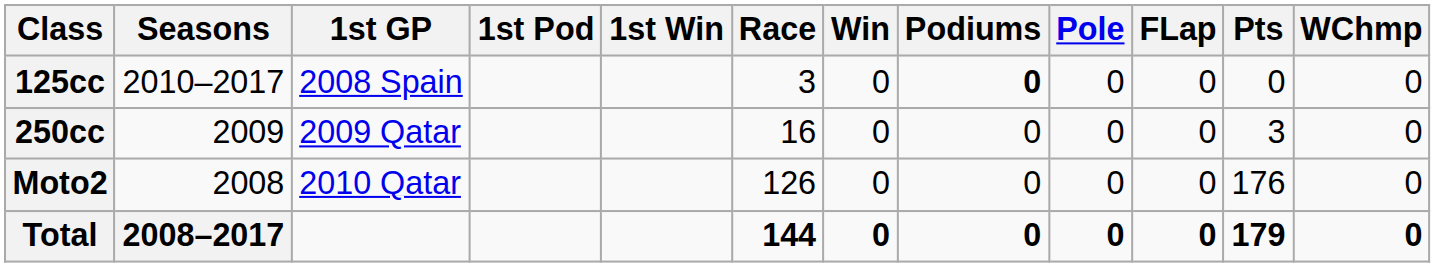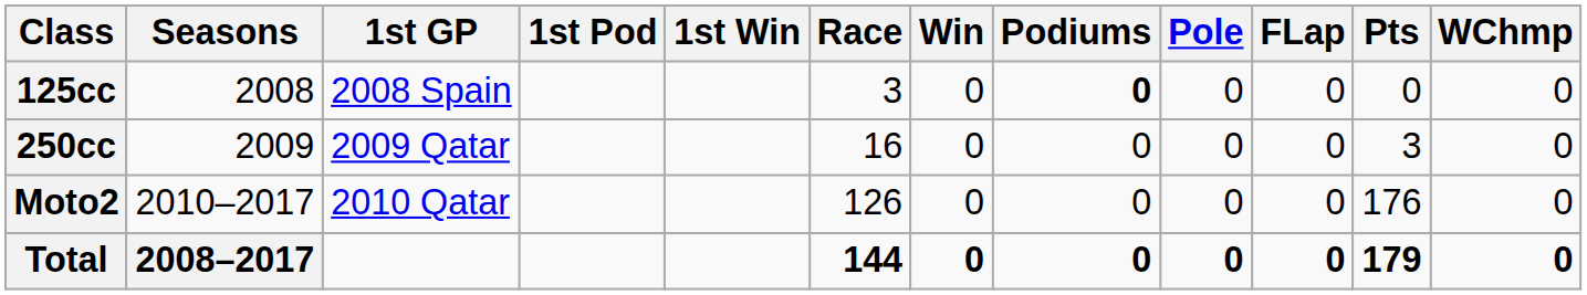 <table class="wikitable" style=text-align:right>
 <tr>
 <th>Class</th>
 <th>Seasons</th>
 <th>1st GP</th>
 <th>1st Pod</th>
 <th>1st Win</th>
 <th>Race</th>
 <th>Win</th>
 <th>Podiums</th>
 <th><a href='#'>Pole</a></th>
 <th>FLap</th>
 <th>Pts</th>
 <th>WChmp</th>
 </tr>
 <tr>
 <th>125cc</th>
-<td>2010–2017</td>
+<td>2008</td>
 <td align="left"><a href='#'>2008 Spain</a></td>
 <td align="left"></td>
 <td align="left"></td>
 <td>3</td>
 <td>0</td>
 <td><strong>0</strong></td>
 <td>0</td>
 <td>0</td>
 <td>0</td>
 <td>0</td>
 </tr>
 <tr>
 <th>250cc</th>
 <td>2009</td>
 <td align="left"><a href='#'>2009 Qatar</a></td>
 <td align="left"></td>
 <td align="left"></td>
 <td>16</td>
 <td>0</td>
 <td>0</td>
 <td>0</td>
 <td>0</td>
 <td>3</td>
 <td>0</td>
 </tr>
 <tr>
 <th>Moto2</th>
-<td>2008</td>
+<td>2010–2017</td>
 <td align="left"><a href='#'>2010 Qatar</a></td>
 <td align="left"></td>
 <td align="left"></td>
 <td>126</td>
 <td>0</td>
 <td>0</td>
 <td>0</td>
 <td>0</td>
 <td>176</td>
 <td>0</td>
 </tr>
 <tr>
 <th>Total</th>
 <th>2008–2017</th>
 <td></td>
 <td></td>
 <td></td>
 <td><strong>144</strong></td>
 <td><strong>0</strong></td>
 <td><strong>0</strong></td>
 <td><strong>0</strong></td>
 <td><strong>0</strong></td>
 <td><strong>179</strong></td>
 <td><strong>0</strong></td>
 </tr>
 </table>
